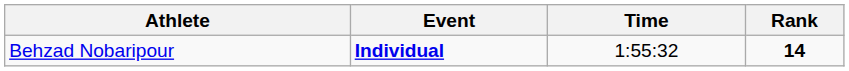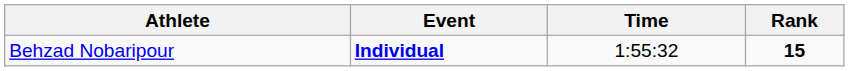 <table class="wikitable" width="50%" style="text-align:center; font-size:90%">
 <tr>
 <th width="35%">Athlete</th>
 <th width="20%">Event</th>
 <th width="20%">Time</th>
 <th width="10%">Rank</th>
 </tr>
 <tr>
 <td align=left><a href='#'>Behzad Nobaripour</a></td>
 <td align=left><strong><a href='#'>Individual</a></strong></td>
 <td>1:55:32</td>
-<td><strong>14</strong></td>
+<td><strong>15</strong></td>
 </tr>
 </table>
